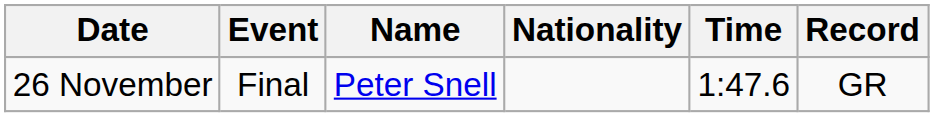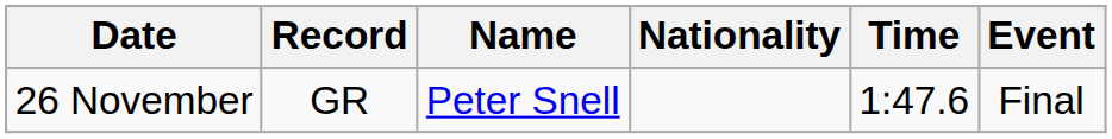 <table class=wikitable style=text-align:center>
 <tr>
 <th>Date</th>
-<th>Event</th>
+<th>Record</th>
 <th>Name</th>
 <th>Nationality</th>
 <th>Time</th>
-<th>Record</th>
+<th>Event</th>
 </tr>
 <tr>
 <td>26 November</td>
-<td>Final</td>
+<td>GR</td>
 <td align=left><a href='#'>Peter Snell</a></td>
 <td></td>
 <td>1:47.6</td>
-<td>GR</td>
+<td>Final</td>
 </tr>
 </table>
